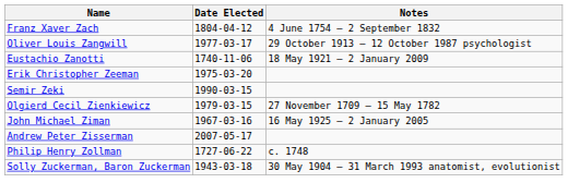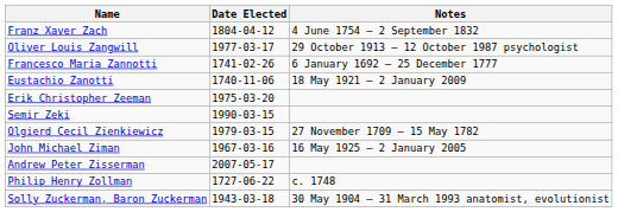 <table class="wikitable sortable">
 <tr>
 <th>Name</th>
 <th>Date Elected</th>
 <th class="unsortable">Notes</th>
 </tr>
 <tr>
 <td><a href='#'>Franz Xaver Zach</a></td>
 <td>1804-04-12</td>
 <td>4 June 1754 – 2 September 1832</td>
 </tr>
 <tr>
 <td><a href='#'>Oliver Louis Zangwill</a></td>
 <td>1977-03-17</td>
 <td>29 October 1913 – 12 October 1987 psychologist</td>
+</tr>
+<tr>
+<td><a href='#'>Francesco Maria Zannotti</a></td>
+<td>1741-02-26</td>
+<td>6 January 1692 – 25 December 1777</td>
 </tr>
 <tr>
 <td><a href='#'>Eustachio Zanotti</a></td>
 <td>1740-11-06</td>
 <td>18 May 1921 – 2 January 2009</td>
 </tr>
 <tr>
 <td><a href='#'>Erik Christopher Zeeman</a></td>
 <td>1975-03-20</td>
 <td></td>
 </tr>
 <tr>
 <td><a href='#'>Semir Zeki</a></td>
 <td>1990-03-15</td>
 <td></td>
 </tr>
 <tr>
 <td><a href='#'>Olgierd Cecil Zienkiewicz</a></td>
 <td>1979-03-15</td>
 <td>27 November 1709 – 15 May 1782</td>
 </tr>
 <tr>
 <td><a href='#'>John Michael Ziman</a></td>
 <td>1967-03-16</td>
 <td>16 May 1925 – 2 January 2005</td>
 </tr>
 <tr>
 <td><a href='#'>Andrew Peter Zisserman</a></td>
 <td>2007-05-17</td>
 <td></td>
 </tr>
 <tr>
 <td><a href='#'>Philip Henry Zollman</a></td>
 <td>1727-06-22</td>
 <td>c. 1748</td>
 </tr>
 <tr>
 <td><a href='#'>Solly Zuckerman, Baron Zuckerman</a></td>
 <td>1943-03-18</td>
 <td>30 May 1904 – 31 March 1993 anatomist, evolutionist</td>
 </tr>
 </table>
